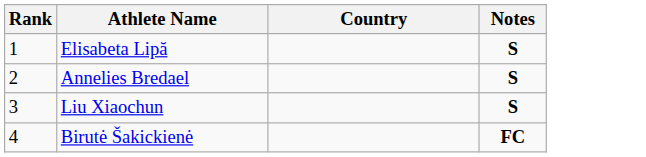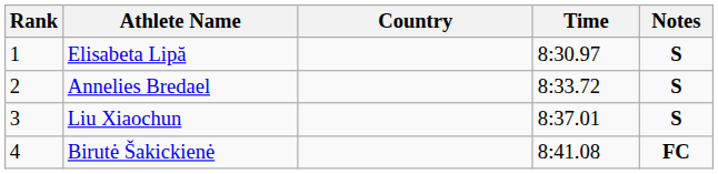 <table class="wikitable">
 <tr>
 <th width=25>Rank</th>
 <th width=175>Athlete Name</th>
 <th width=175>Country</th>
+<th width=75>Time</th>
 <th width=50>Notes</th>
 </tr>
 <tr>
 <td>1</td>
 <td><a href='#'>Elisabeta Lipă</a></td>
 <td></td>
+<td>8:30.97</td>
 <td align=center><strong>S</strong></td>
 </tr>
 <tr>
 <td>2</td>
 <td><a href='#'>Annelies Bredael</a></td>
 <td></td>
+<td>8:33.72</td>
 <td align=center><strong>S</strong></td>
 </tr>
 <tr>
 <td>3</td>
 <td><a href='#'>Liu Xiaochun</a></td>
 <td></td>
+<td>8:37.01</td>
 <td align=center><strong>S</strong></td>
 </tr>
 <tr>
 <td>4</td>
 <td><a href='#'>Birutė Šakickienė</a></td>
 <td></td>
+<td>8:41.08</td>
 <td align=center><strong>FC</strong></td>
 </tr>
 </table>
